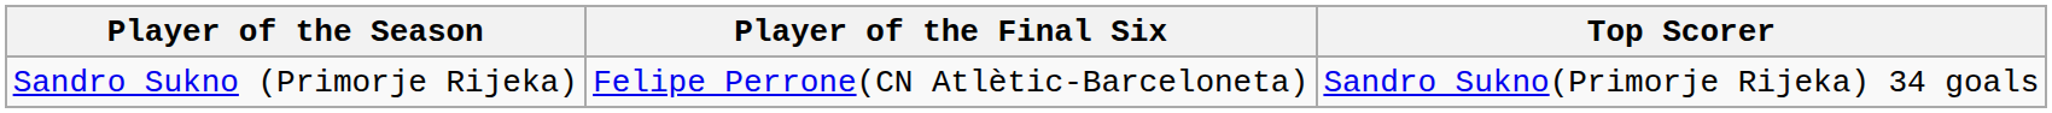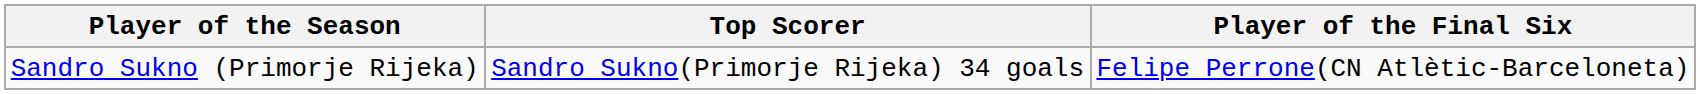 <table class=wikitable style="text-align:left; margin:auto">
 <tr>
 <th>Player of the Season</th>
+<th>Top Scorer</th>
 <th>Player of the Final Six</th>
-<th>Top Scorer</th>
 </tr>
 <tr>
 <td> <a href='#'>Sandro Sukno</a> (Primorje Rijeka)</td>
+<td> <a href='#'>Sandro Sukno</a>(Primorje Rijeka) 34 goals</td>
 <td> <a href='#'>Felipe Perrone</a>(CN Atlètic-Barceloneta)</td>
-<td> <a href='#'>Sandro Sukno</a>(Primorje Rijeka) 34 goals</td>
 </tr>
 </table>
